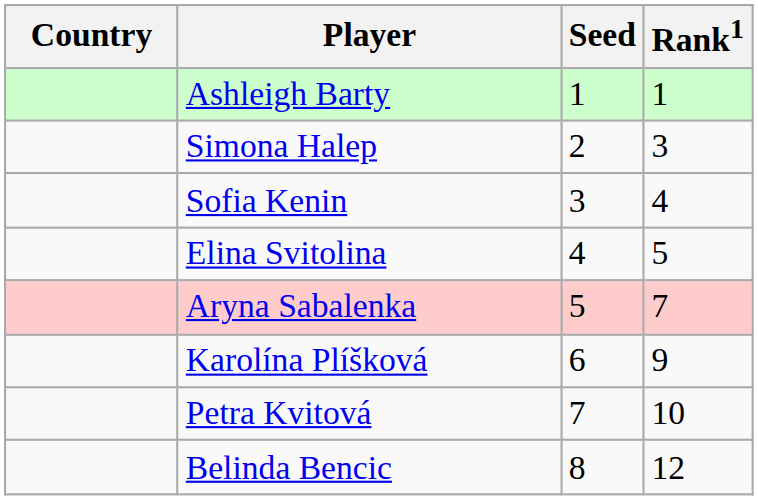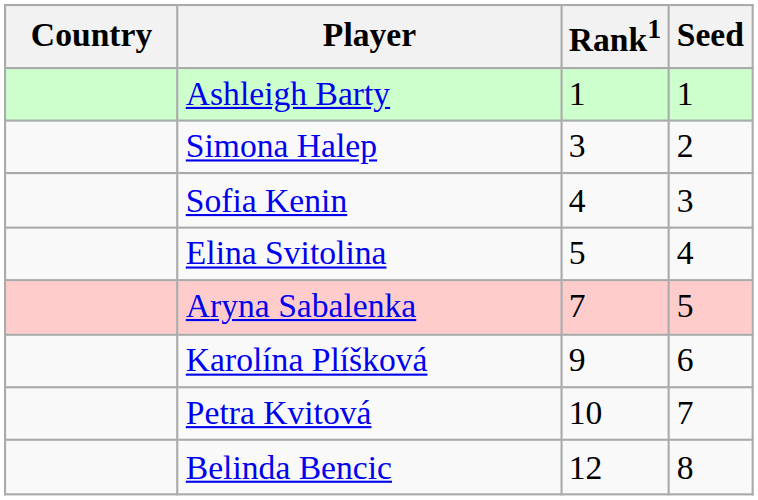 <table class=wikitable>
 <tr>
 <th width="75">Country</th>
 <th width="175">Player</th>
+<th>Rank<sup>1</sup></th>
 <th>Seed</th>
-<th>Rank<sup>1</sup></th>
 </tr>
 <tr style="background:#cfc;">
 <td></td>
 <td><a href='#'>Ashleigh Barty</a></td>
 <td>1</td>
 <td>1</td>
 </tr>
 <tr>
 <td></td>
 <td><a href='#'>Simona Halep</a></td>
+<td>3</td>
 <td>2</td>
+</tr>
+<tr>
+<td></td>
+<td><a href='#'>Sofia Kenin</a></td>
+<td>4</td>
 <td>3</td>
 </tr>
 <tr>
 <td></td>
-<td><a href='#'>Sofia Kenin</a></td>
-<td>3</td>
+<td><a href='#'>Elina Svitolina</a></td>
+<td>5</td>
 <td>4</td>
-</tr>
-<tr>
-<td></td>
-<td><a href='#'>Elina Svitolina</a></td>
-<td>4</td>
-<td>5</td>
 </tr>
 <tr style="background:#fcc;">
 <td></td>
 <td><a href='#'>Aryna Sabalenka</a></td>
+<td>7</td>
 <td>5</td>
+</tr>
+<tr>
+<td></td>
+<td><a href='#'>Karolína Plíšková</a></td>
+<td>9</td>
+<td>6</td>
+</tr>
+<tr>
+<td></td>
+<td><a href='#'>Petra Kvitová</a></td>
+<td>10</td>
 <td>7</td>
 </tr>
 <tr>
 <td></td>
-<td><a href='#'>Karolína Plíšková</a></td>
-<td>6</td>
-<td>9</td>
-</tr>
-<tr>
-<td></td>
-<td><a href='#'>Petra Kvitová</a></td>
-<td>7</td>
-<td>10</td>
-</tr>
-<tr>
-<td></td>
 <td><a href='#'>Belinda Bencic</a></td>
+<td>12</td>
 <td>8</td>
-<td>12</td>
 </tr>
 </table>
